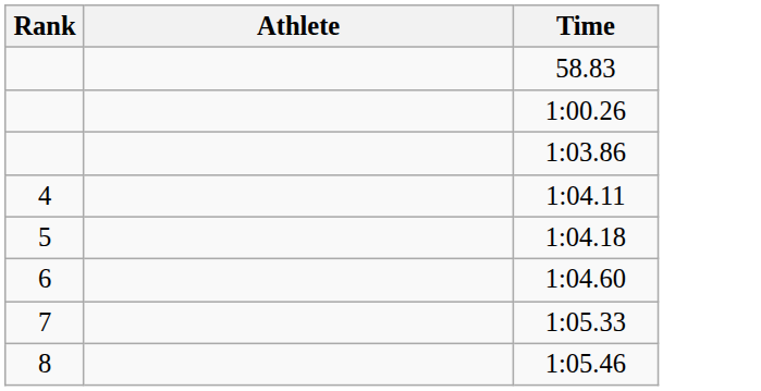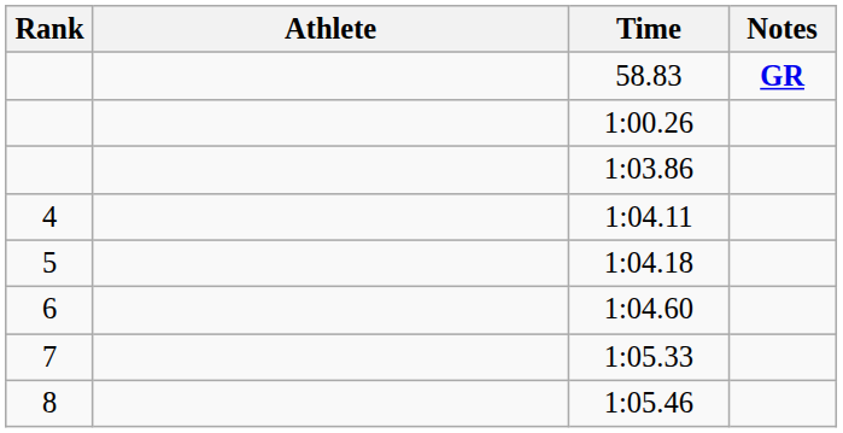 <table class="wikitable" style="text-align:center">
 <tr>
 <th width=40>Rank</th>
 <th width=250>Athlete</th>
 <th width=80>Time</th>
+<th width=50>Notes</th>
 </tr>
 <tr>
 <td></td>
 <td align=left></td>
 <td>58.83</td>
+<td><strong><a href='#'>GR</a></strong></td>
 </tr>
 <tr>
 <td></td>
 <td align=left></td>
 <td>1:00.26</td>
+<td></td>
 </tr>
 <tr>
 <td></td>
 <td align=left></td>
 <td>1:03.86</td>
+<td></td>
 </tr>
 <tr>
 <td>4</td>
 <td align=left></td>
 <td>1:04.11</td>
+<td></td>
 </tr>
 <tr>
 <td>5</td>
 <td align=left></td>
 <td>1:04.18</td>
+<td></td>
 </tr>
 <tr>
 <td>6</td>
 <td align=left></td>
 <td>1:04.60</td>
+<td></td>
 </tr>
 <tr>
 <td>7</td>
 <td align=left></td>
 <td>1:05.33</td>
+<td></td>
 </tr>
 <tr>
 <td>8</td>
 <td align=left></td>
 <td>1:05.46</td>
+<td></td>
 </tr>
 </table>
